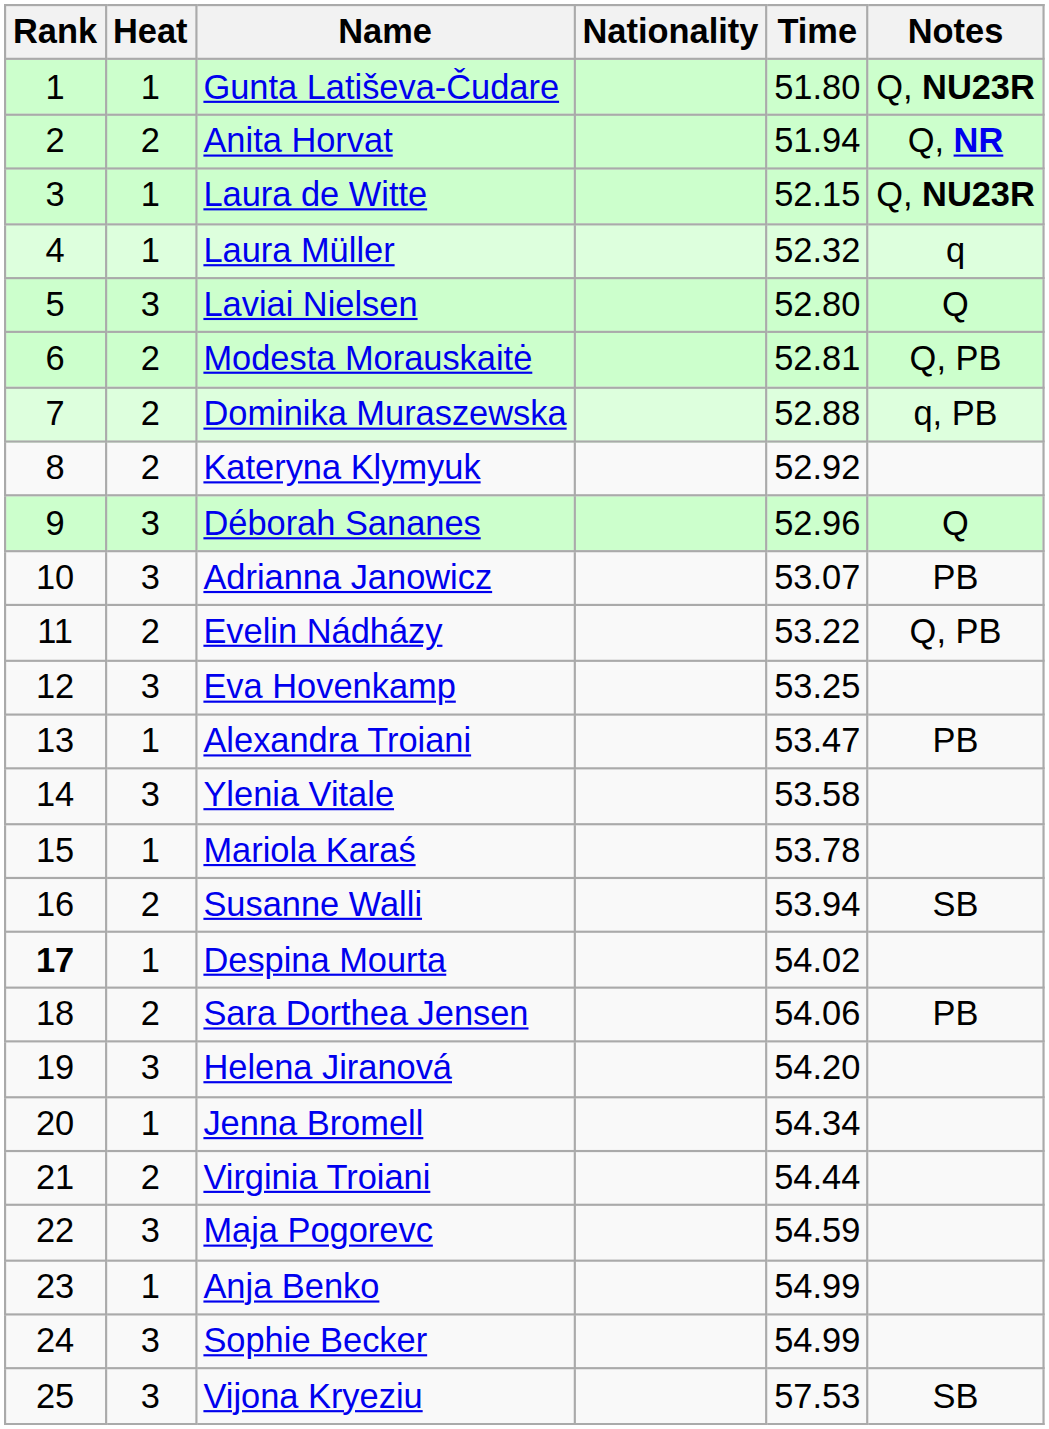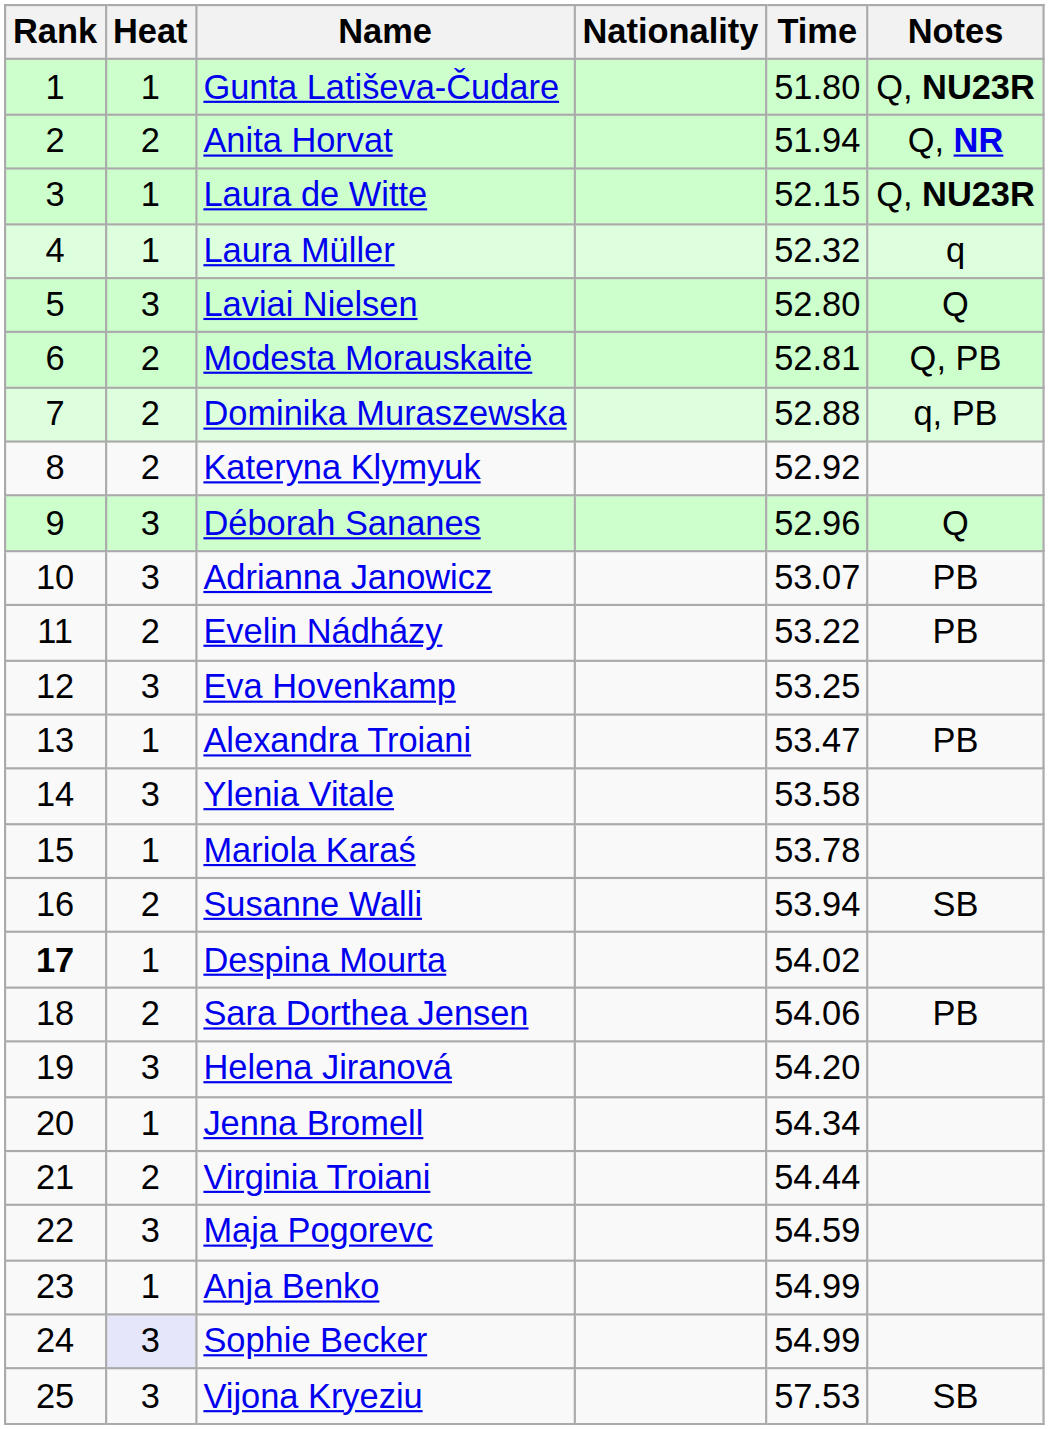 <table class="wikitable sortable" style="text-align:center">
 <tr>
 <th>Rank</th>
 <th>Heat</th>
 <th>Name</th>
 <th>Nationality</th>
 <th>Time</th>
 <th>Notes</th>
 </tr>
 <tr bgcolor=ccffcc>
 <td>1</td>
 <td>1</td>
 <td align=left><a href='#'>Gunta Latiševa-Čudare</a></td>
 <td align=left></td>
 <td>51.80</td>
 <td>Q, <strong>NU23R</strong></td>
 </tr>
 <tr bgcolor=ccffcc>
 <td>2</td>
 <td>2</td>
 <td align=left><a href='#'>Anita Horvat</a></td>
 <td align=left></td>
 <td>51.94</td>
 <td>Q, <strong><a href='#'>NR</a></strong></td>
 </tr>
 <tr bgcolor=ccffcc>
 <td>3</td>
 <td>1</td>
 <td align=left><a href='#'>Laura de Witte</a></td>
 <td align=left></td>
 <td>52.15</td>
 <td>Q, <strong>NU23R</strong></td>
 </tr>
 <tr bgcolor=ddffdd>
 <td>4</td>
 <td>1</td>
 <td align=left><a href='#'>Laura Müller</a></td>
 <td align=left></td>
 <td>52.32</td>
 <td>q</td>
 </tr>
 <tr bgcolor=ccffcc>
 <td>5</td>
 <td>3</td>
 <td align=left><a href='#'>Laviai Nielsen</a></td>
 <td align=left></td>
 <td>52.80</td>
 <td>Q</td>
 </tr>
 <tr bgcolor=ccffcc>
 <td>6</td>
 <td>2</td>
 <td align=left><a href='#'>Modesta Morauskaitė</a></td>
 <td align=left></td>
 <td>52.81</td>
 <td>Q, PB</td>
 </tr>
 <tr bgcolor=ddffdd>
 <td>7</td>
 <td>2</td>
 <td align=left><a href='#'>Dominika Muraszewska</a></td>
 <td align=left></td>
 <td>52.88</td>
 <td>q, PB</td>
 </tr>
 <tr>
 <td>8</td>
 <td>2</td>
 <td align=left><a href='#'>Kateryna Klymyuk</a></td>
 <td align=left></td>
 <td>52.92</td>
 <td></td>
 </tr>
 <tr bgcolor=ccffcc>
 <td>9</td>
 <td>3</td>
 <td align=left><a href='#'>Déborah Sananes</a></td>
 <td align=left></td>
 <td>52.96</td>
 <td>Q</td>
 </tr>
 <tr>
 <td>10</td>
 <td>3</td>
 <td align=left><a href='#'>Adrianna Janowicz</a></td>
 <td align=left></td>
 <td>53.07</td>
 <td>PB</td>
 </tr>
 <tr>
 <td>11</td>
 <td>2</td>
 <td align=left><a href='#'>Evelin Nádházy</a></td>
 <td align=left></td>
 <td>53.22</td>
-<td>Q, PB</td>
+<td>PB</td>
 </tr>
 <tr>
 <td>12</td>
 <td>3</td>
 <td align=left><a href='#'>Eva Hovenkamp</a></td>
 <td align=left></td>
 <td>53.25</td>
 <td></td>
 </tr>
 <tr>
 <td>13</td>
 <td>1</td>
 <td align=left><a href='#'>Alexandra Troiani</a></td>
 <td align=left></td>
 <td>53.47</td>
 <td>PB</td>
 </tr>
 <tr>
 <td>14</td>
 <td>3</td>
 <td align=left><a href='#'>Ylenia Vitale</a></td>
 <td align=left></td>
 <td>53.58</td>
 <td></td>
 </tr>
 <tr>
 <td>15</td>
 <td>1</td>
 <td align=left><a href='#'>Mariola Karaś</a></td>
 <td align=left></td>
 <td>53.78</td>
 <td></td>
 </tr>
 <tr>
 <td>16</td>
 <td>2</td>
 <td align=left><a href='#'>Susanne Walli</a></td>
 <td align=left></td>
 <td>53.94</td>
 <td>SB</td>
 </tr>
 <tr>
 <td><strong>17</strong></td>
 <td>1</td>
 <td align=left><a href='#'>Despina Mourta</a></td>
 <td align=left></td>
 <td>54.02</td>
 <td></td>
 </tr>
 <tr>
 <td>18</td>
 <td>2</td>
 <td align=left><a href='#'>Sara Dorthea Jensen</a></td>
 <td align=left></td>
 <td>54.06</td>
 <td>PB</td>
 </tr>
 <tr>
 <td>19</td>
 <td>3</td>
 <td align=left><a href='#'>Helena Jiranová</a></td>
 <td align=left></td>
 <td>54.20</td>
 <td></td>
 </tr>
 <tr>
 <td>20</td>
 <td>1</td>
 <td align=left><a href='#'>Jenna Bromell</a></td>
 <td align=left></td>
 <td>54.34</td>
 <td></td>
 </tr>
 <tr>
 <td>21</td>
 <td>2</td>
 <td align=left><a href='#'>Virginia Troiani</a></td>
 <td align=left></td>
 <td>54.44</td>
 <td></td>
 </tr>
 <tr>
 <td>22</td>
 <td>3</td>
 <td align=left><a href='#'>Maja Pogorevc</a></td>
 <td align=left></td>
 <td>54.59</td>
 <td></td>
 </tr>
 <tr>
 <td>23</td>
 <td>1</td>
 <td align=left><a href='#'>Anja Benko</a></td>
 <td align=left></td>
 <td>54.99</td>
 <td></td>
 </tr>
 <tr>
 <td>24</td>
-<td>3</td>
+<td style="background: lavender;">3</td>
 <td align=left><a href='#'>Sophie Becker</a></td>
 <td align=left></td>
 <td>54.99</td>
 <td></td>
 </tr>
 <tr>
 <td>25</td>
 <td>3</td>
 <td align=left><a href='#'>Vijona Kryeziu</a></td>
 <td align=left></td>
 <td>57.53</td>
 <td>SB</td>
 </tr>
 </table>
